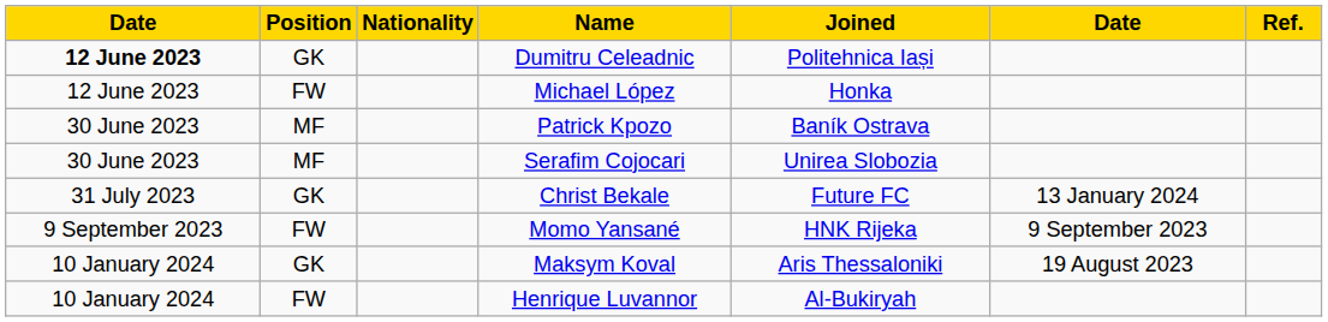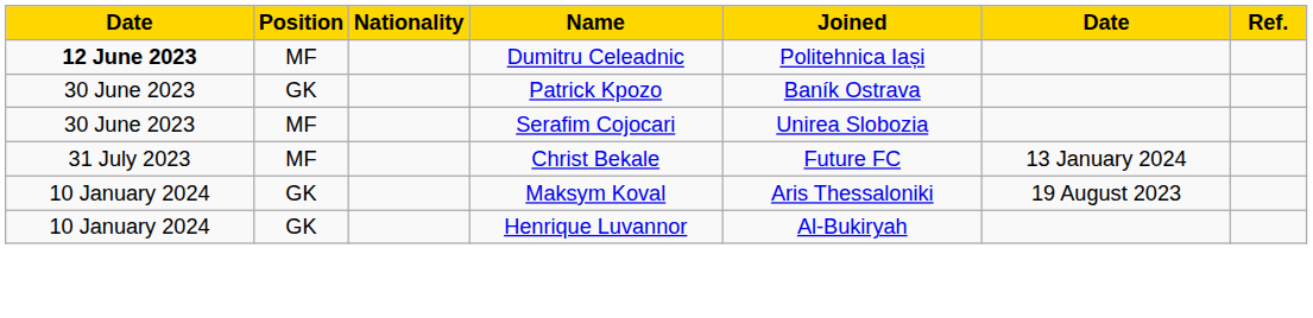 <table class="wikitable"  style="text-align:center; font-size:90%; ">
 <tr>
 <th style="background:gold; color:black; width:200px;">Date</th>
 <th style="background:gold; color:black; width:50px;">Position</th>
 <th style="background:gold; color:black; width:50px;">Nationality</th>
 <th style="background:gold; color:black; width:200px;">Name</th>
 <th style="background:gold; color:black; width:200px;">Joined</th>
 <th style="background:gold; color:black; width:200px;">Date</th>
 <th style="background:gold; color:black; width:50px;">Ref.</th>
 </tr>
 <tr>
 <td><strong>12 June 2023</strong></td>
-<td>GK</td>
+<td>MF</td>
 <td></td>
 <td><a href='#'>Dumitru Celeadnic</a></td>
 <td><a href='#'>Politehnica Iași</a></td>
 <td></td>
 <td></td>
 </tr>
 <tr>
-<td>12 June 2023</td>
-<td>FW</td>
-<td></td>
-<td><a href='#'>Michael López</a></td>
-<td><a href='#'>Honka</a></td>
-<td></td>
-<td></td>
-</tr>
-<tr>
 <td>30 June 2023</td>
-<td>MF</td>
+<td>GK</td>
 <td></td>
 <td><a href='#'>Patrick Kpozo</a></td>
 <td><a href='#'>Baník Ostrava</a></td>
 <td></td>
 <td></td>
 </tr>
 <tr>
 <td>30 June 2023</td>
 <td>MF</td>
 <td></td>
 <td><a href='#'>Serafim Cojocari</a></td>
 <td><a href='#'>Unirea Slobozia</a></td>
 <td></td>
 <td></td>
 </tr>
 <tr>
 <td>31 July 2023</td>
-<td>GK</td>
+<td>MF</td>
 <td></td>
 <td><a href='#'>Christ Bekale</a></td>
 <td><a href='#'>Future FC</a></td>
 <td>13 January 2024</td>
-<td></td>
-</tr>
-<tr>
-<td>9 September 2023</td>
-<td>FW</td>
-<td></td>
-<td><a href='#'>Momo Yansané</a></td>
-<td><a href='#'>HNK Rijeka</a></td>
-<td>9 September 2023</td>
 <td></td>
 </tr>
 <tr>
 <td>10 January 2024</td>
 <td>GK</td>
 <td></td>
 <td><a href='#'>Maksym Koval</a></td>
 <td><a href='#'>Aris Thessaloniki</a></td>
 <td>19 August 2023</td>
 <td></td>
 </tr>
 <tr>
 <td>10 January 2024</td>
-<td>FW</td>
+<td>GK</td>
 <td></td>
 <td><a href='#'>Henrique Luvannor</a></td>
 <td><a href='#'>Al-Bukiryah</a></td>
 <td></td>
 <td></td>
 </tr>
 </table>
